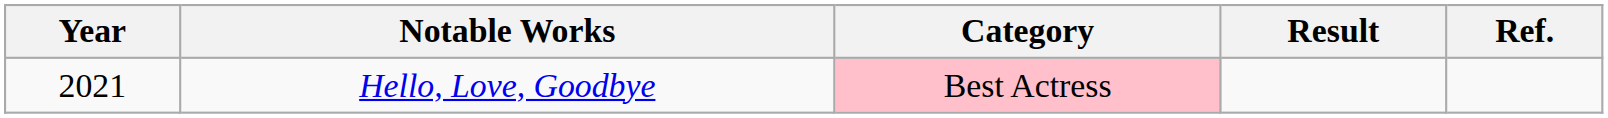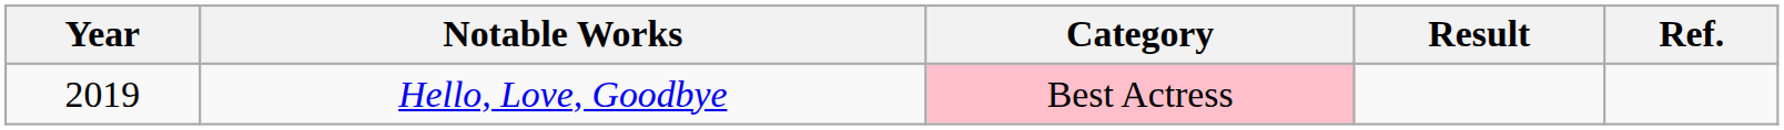 <table class="wikitable sortable"  style="text-align:center; width:60%;">
 <tr>
 <th>Year</th>
 <th>Notable Works</th>
 <th>Category</th>
 <th>Result</th>
 <th>Ref.</th>
 </tr>
 <tr>
-<td>2021</td>
+<td>2019</td>
 <td><em><a href='#'>Hello, Love, Goodbye</a></em></td>
 <td style="background: pink;">Best Actress</td>
 <td></td>
 <td></td>
 </tr>
 </table>
